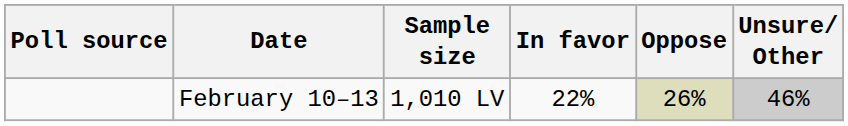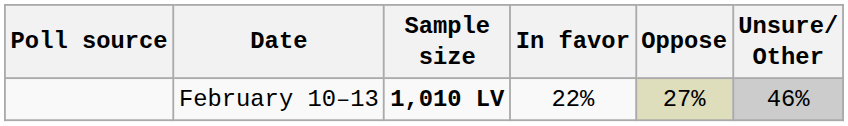 <table class="wikitable sortable collapsible" style="text-align:center;line-height:17px">
 <tr>
 <th>Poll source</th>
 <th>Date</th>
 <th>Sample<br>size</th>
 <th>In favor</th>
 <th>Oppose</th>
 <th>Unsure/<br>Other</th>
 </tr>
 <tr>
 <td></td>
 <td>February 10–13</td>
-<td>1,010 LV</td>
+<td><strong>1,010 LV</strong></td>
 <td>22%</td>
-<td style="background:#DEDEBD;">26%</td>
+<td style="background:#DEDEBD;">27%</td>
 <td style="background:#CCCCCC;">46%</td>
 </tr>
 </table>
